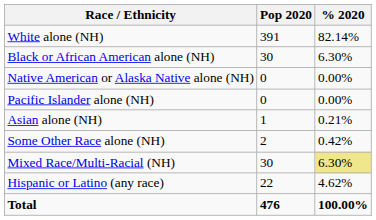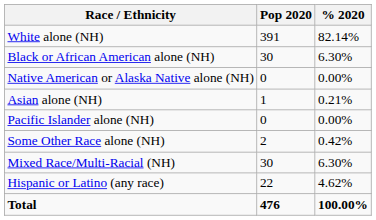 <table class="wikitable">
 <tr>
 <th>Race / Ethnicity</th>
 <th>Pop 2020</th>
 <th>% 2020</th>
 </tr>
 <tr>
 <td><a href='#'>White</a> alone (NH)</td>
 <td>391</td>
 <td>82.14%</td>
 </tr>
 <tr>
 <td><a href='#'>Black or African American</a> alone (NH)</td>
 <td>30</td>
 <td>6.30%</td>
 </tr>
 <tr>
 <td><a href='#'>Native American</a> or <a href='#'>Alaska Native</a> alone (NH)</td>
 <td>0</td>
 <td>0.00%</td>
 </tr>
 <tr>
+<td><a href='#'>Asian</a> alone (NH)</td>
+<td>1</td>
+<td>0.21%</td>
+</tr>
+<tr>
 <td><a href='#'>Pacific Islander</a> alone (NH)</td>
 <td>0</td>
 <td>0.00%</td>
-</tr>
-<tr>
-<td><a href='#'>Asian</a> alone (NH)</td>
-<td>1</td>
-<td>0.21%</td>
 </tr>
 <tr>
 <td><a href='#'>Some Other Race</a> alone (NH)</td>
 <td>2</td>
 <td>0.42%</td>
 </tr>
 <tr>
 <td><a href='#'>Mixed Race/Multi-Racial</a> (NH)</td>
 <td>30</td>
-<td style="background: khaki;">6.30%</td>
+<td>6.30%</td>
 </tr>
 <tr>
 <td><a href='#'>Hispanic or Latino</a> (any race)</td>
 <td>22</td>
 <td>4.62%</td>
 </tr>
 <tr>
 <td><strong>Total</strong></td>
 <td><strong>476</strong></td>
 <td><strong>100.00%</strong></td>
 </tr>
 </table>
